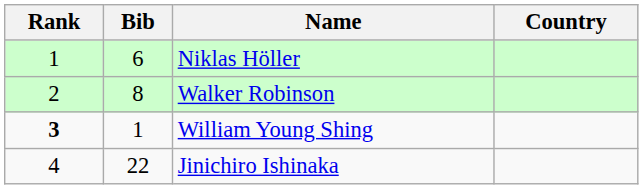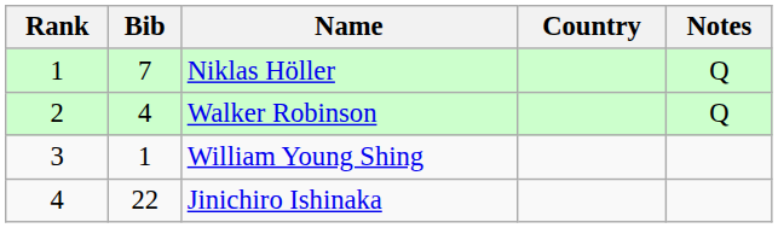 <table class="wikitable" style="text-align:center; width:450px">
 <tr>
 <th>Rank</th>
 <th>Bib</th>
 <th>Name</th>
 <th>Country</th>
+<th>Notes</th>
 </tr>
 <tr bgcolor=ccffcc>
 <td>1</td>
-<td>6</td>
+<td>7</td>
 <td align=left><a href='#'>Niklas Höller</a></td>
 <td align=left></td>
+<td>Q</td>
 </tr>
 <tr bgcolor=ccffcc>
 <td>2</td>
-<td>8</td>
+<td>4</td>
 <td align=left><a href='#'>Walker Robinson</a></td>
 <td align=left></td>
+<td>Q</td>
 </tr>
 <tr>
-<td><strong>3</strong></td>
+<td>3</td>
 <td>1</td>
 <td align=left><a href='#'>William Young Shing</a></td>
 <td align=left></td>
+<td></td>
 </tr>
 <tr>
 <td>4</td>
 <td>22</td>
 <td align=left><a href='#'>Jinichiro Ishinaka</a></td>
 <td align=left></td>
+<td></td>
 </tr>
 </table>
